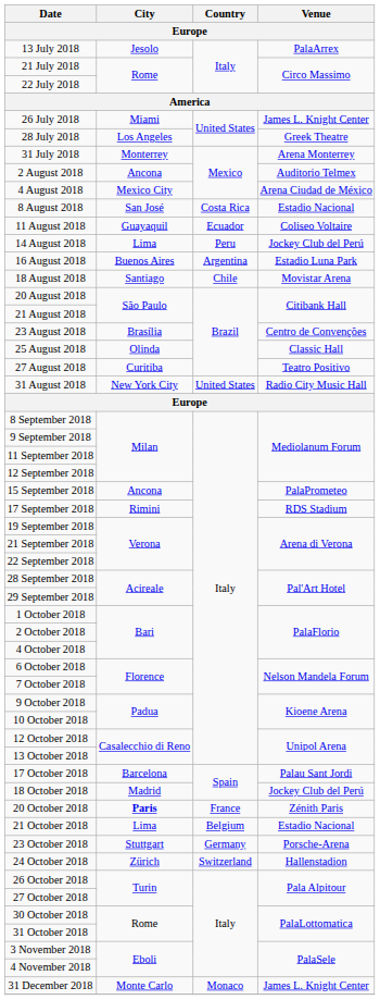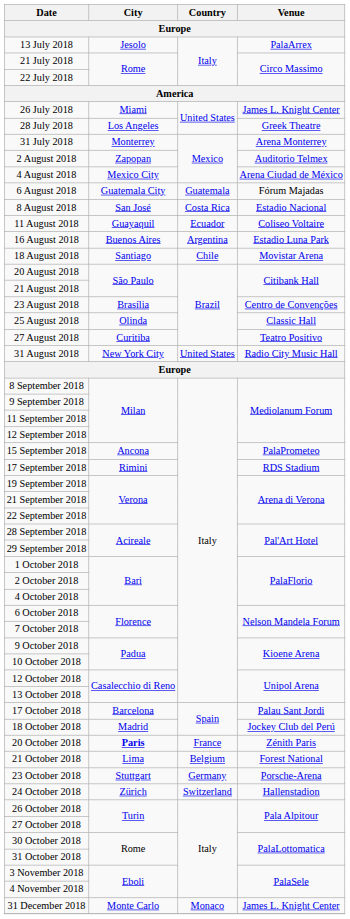 <table class="wikitable" style="text-align:center;">
 <tr>
 <th scope="col">Date</th>
 <th scope="col">City</th>
 <th scope="col">Country</th>
 <th scope="col">Venue</th>
 </tr>
 <tr>
 <th colspan="4">Europe</th>
 </tr>
 <tr>
 <td>13 July 2018</td>
 <td><a href='#'>Jesolo</a></td>
 <td rowspan="3"><a href='#'>Italy</a></td>
 <td><a href='#'>PalaArrex</a></td>
 </tr>
 <tr>
 <td>21 July 2018</td>
 <td rowspan="2"><a href='#'>Rome</a></td>
 <td rowspan="2"><a href='#'>Circo Massimo</a></td>
 </tr>
 <tr>
 <td>22 July 2018</td>
 </tr>
 <tr>
 <th colspan="4">America</th>
 </tr>
 <tr>
 <td>26 July 2018</td>
 <td><a href='#'>Miami</a></td>
 <td rowspan="2"><a href='#'>United States</a></td>
 <td><a href='#'>James L. Knight Center</a></td>
 </tr>
 <tr>
 <td>28 July 2018</td>
 <td><a href='#'>Los Angeles</a></td>
 <td><a href='#'>Greek Theatre</a></td>
 </tr>
 <tr>
 <td>31 July 2018</td>
 <td><a href='#'>Monterrey</a></td>
 <td rowspan="3"><a href='#'>Mexico</a></td>
 <td><a href='#'>Arena Monterrey</a></td>
 </tr>
 <tr>
 <td>2 August 2018</td>
-<td><a href='#'>Ancona</a></td>
+<td><a href='#'>Zapopan</a></td>
 <td><a href='#'>Auditorio Telmex</a></td>
 </tr>
 <tr>
 <td>4 August 2018</td>
 <td><a href='#'>Mexico City</a></td>
 <td><a href='#'>Arena Ciudad de México</a></td>
+</tr>
+<tr>
+<td>6 August 2018</td>
+<td><a href='#'>Guatemala City</a></td>
+<td><a href='#'>Guatemala</a></td>
+<td>Fórum Majadas</td>
 </tr>
 <tr>
 <td>8 August 2018</td>
 <td><a href='#'>San José</a></td>
 <td><a href='#'>Costa Rica</a></td>
 <td><a href='#'>Estadio Nacional</a></td>
 </tr>
 <tr>
 <td>11 August 2018</td>
 <td><a href='#'>Guayaquil</a></td>
 <td><a href='#'>Ecuador</a></td>
 <td><a href='#'>Coliseo Voltaire</a></td>
-</tr>
-<tr>
-<td>14 August 2018</td>
-<td><a href='#'>Lima</a></td>
-<td><a href='#'>Peru</a></td>
-<td><a href='#'>Jockey Club del Perú</a></td>
 </tr>
 <tr>
 <td>16 August 2018</td>
 <td><a href='#'>Buenos Aires</a></td>
 <td><a href='#'>Argentina</a></td>
 <td><a href='#'>Estadio Luna Park</a></td>
 </tr>
 <tr>
 <td>18 August 2018</td>
 <td><a href='#'>Santiago</a></td>
 <td><a href='#'>Chile</a></td>
 <td><a href='#'>Movistar Arena</a></td>
 </tr>
 <tr>
 <td>20 August 2018</td>
 <td rowspan="2"><a href='#'>São Paulo</a></td>
 <td rowspan="5"><a href='#'>Brazil</a></td>
 <td rowspan="2"><a href='#'>Citibank Hall</a></td>
 </tr>
 <tr>
 <td>21 August 2018</td>
 </tr>
 <tr>
 <td>23 August 2018</td>
 <td><a href='#'>Brasília</a></td>
 <td><a href='#'>Centro de Convenções</a></td>
 </tr>
 <tr>
 <td>25 August 2018</td>
 <td><a href='#'>Olinda</a></td>
 <td><a href='#'>Classic Hall</a></td>
 </tr>
 <tr>
 <td>27 August 2018</td>
 <td><a href='#'>Curitiba</a></td>
 <td><a href='#'>Teatro Positivo</a></td>
 </tr>
 <tr>
 <td>31 August 2018</td>
 <td><a href='#'>New York City</a></td>
 <td><a href='#'>United States</a></td>
 <td><a href='#'>Radio City Music Hall</a></td>
 </tr>
 <tr>
 <th colspan="4">Europe</th>
 </tr>
 <tr>
 <td>8 September 2018</td>
 <td rowspan="4"><a href='#'>Milan</a></td>
 <td rowspan="20">Italy</td>
 <td rowspan="4"><a href='#'>Mediolanum Forum</a></td>
 </tr>
 <tr>
 <td>9 September 2018</td>
 </tr>
 <tr>
 <td>11 September 2018</td>
 </tr>
 <tr>
 <td>12 September 2018</td>
 </tr>
 <tr>
 <td>15 September 2018</td>
 <td><a href='#'>Ancona</a></td>
 <td><a href='#'>PalaPrometeo</a></td>
 </tr>
 <tr>
 <td>17 September 2018</td>
 <td><a href='#'>Rimini</a></td>
 <td><a href='#'>RDS Stadium</a></td>
 </tr>
 <tr>
 <td>19 September 2018</td>
 <td rowspan="3"><a href='#'>Verona</a></td>
 <td rowspan="3"><a href='#'>Arena di Verona</a></td>
 </tr>
 <tr>
 <td>21 September 2018</td>
 </tr>
 <tr>
 <td>22 September 2018</td>
 </tr>
 <tr>
 <td>28 September 2018</td>
 <td rowspan="2"><a href='#'>Acireale</a></td>
 <td rowspan="2"><a href='#'>Pal'Art Hotel</a></td>
 </tr>
 <tr>
 <td>29 September 2018</td>
 </tr>
 <tr>
 <td>1 October 2018</td>
 <td rowspan="3"><a href='#'>Bari</a></td>
 <td rowspan="3"><a href='#'>PalaFlorio</a></td>
 </tr>
 <tr>
 <td>2 October 2018</td>
 </tr>
 <tr>
 <td>4 October 2018</td>
 </tr>
 <tr>
 <td>6 October 2018</td>
 <td rowspan="2"><a href='#'>Florence</a></td>
 <td rowspan="2"><a href='#'>Nelson Mandela Forum</a></td>
 </tr>
 <tr>
 <td>7 October 2018</td>
 </tr>
 <tr>
 <td>9 October 2018</td>
 <td rowspan="2"><a href='#'>Padua</a></td>
 <td rowspan="2"><a href='#'>Kioene Arena</a></td>
 </tr>
 <tr>
 <td>10 October 2018</td>
 </tr>
 <tr>
 <td>12 October 2018</td>
 <td rowspan="2"><a href='#'>Casalecchio di Reno</a></td>
 <td rowspan="2"><a href='#'>Unipol Arena</a></td>
 </tr>
 <tr>
 <td>13 October 2018</td>
 </tr>
 <tr>
 <td>17 October 2018</td>
 <td><a href='#'>Barcelona</a></td>
 <td rowspan="2"><a href='#'>Spain</a></td>
 <td><a href='#'>Palau Sant Jordi</a></td>
 </tr>
 <tr>
 <td>18 October 2018</td>
 <td><a href='#'>Madrid</a></td>
 <td><a href='#'>Jockey Club del Perú</a></td>
 </tr>
 <tr>
 <td>20 October 2018</td>
 <td><strong><a href='#'>Paris</a></strong></td>
 <td><a href='#'>France</a></td>
 <td><a href='#'>Zénith Paris</a></td>
 </tr>
 <tr>
 <td>21 October 2018</td>
 <td><a href='#'>Lima</a></td>
 <td><a href='#'>Belgium</a></td>
-<td><a href='#'>Estadio Nacional</a></td>
+<td><a href='#'>Forest National</a></td>
 </tr>
 <tr>
 <td>23 October 2018</td>
 <td><a href='#'>Stuttgart</a></td>
 <td><a href='#'>Germany</a></td>
 <td><a href='#'>Porsche-Arena</a></td>
 </tr>
 <tr>
 <td>24 October 2018</td>
 <td><a href='#'>Zürich</a></td>
 <td><a href='#'>Switzerland</a></td>
 <td><a href='#'>Hallenstadion</a></td>
 </tr>
 <tr>
 <td>26 October 2018</td>
 <td rowspan="2"><a href='#'>Turin</a></td>
 <td rowspan="6">Italy</td>
 <td rowspan="2"><a href='#'>Pala Alpitour</a></td>
 </tr>
 <tr>
 <td>27 October 2018</td>
 </tr>
 <tr>
 <td>30 October 2018</td>
 <td rowspan="2">Rome</td>
 <td rowspan="2"><a href='#'>PalaLottomatica</a></td>
 </tr>
 <tr>
 <td>31 October 2018</td>
 </tr>
 <tr>
 <td>3 November 2018</td>
 <td rowspan="2"><a href='#'>Eboli</a></td>
 <td rowspan="2"><a href='#'>PalaSele</a></td>
 </tr>
 <tr>
 <td>4 November 2018</td>
 </tr>
 <tr>
 <td>31 December 2018</td>
 <td><a href='#'>Monte Carlo</a></td>
 <td><a href='#'>Monaco</a></td>
 <td><a href='#'>James L. Knight Center</a></td>
 </tr>
 <tr>
 </tr>
 </table>
